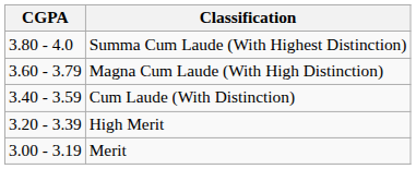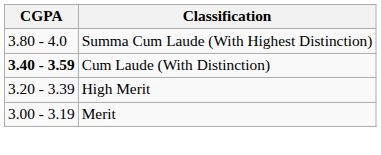 <table class="wikitable">
 <tr>
 <th>CGPA</th>
 <th>Classification</th>
 </tr>
 <tr>
 <td>3.80 - 4.0</td>
 <td>Summa Cum Laude (With Highest Distinction)</td>
 </tr>
 <tr>
-<td>3.60 - 3.79</td>
-<td>Magna Cum Laude (With High Distinction)</td>
-</tr>
-<tr>
-<td>3.40 - 3.59</td>
+<td><strong>3.40 - 3.59</strong></td>
 <td>Cum Laude (With Distinction)</td>
 </tr>
 <tr>
 <td>3.20 - 3.39</td>
 <td>High Merit</td>
 </tr>
 <tr>
 <td>3.00 - 3.19</td>
 <td>Merit</td>
 </tr>
 </table>
